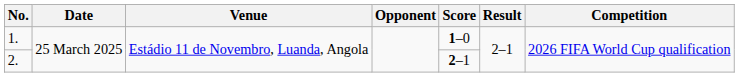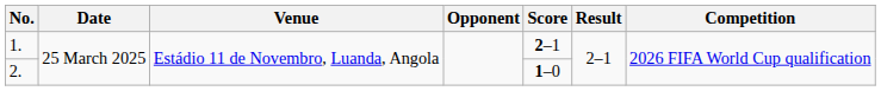 <table class="wikitable">
 <tr>
 <th>No.</th>
 <th>Date</th>
 <th>Venue</th>
 <th>Opponent</th>
 <th>Score</th>
 <th>Result</th>
 <th>Competition</th>
 </tr>
 <tr>
 <td>1.</td>
 <td rowspan=2>25 March 2025</td>
 <td rowspan=2><a href='#'>Estádio 11 de Novembro</a>, <a href='#'>Luanda</a>, Angola</td>
 <td rowspan=2></td>
-<td align=center><strong>1</strong>–0</td>
+<td align=center><strong>2</strong>–1</td>
 <td align=center rowspan=2>2–1</td>
 <td rowspan=2><a href='#'>2026 FIFA World Cup qualification</a></td>
 </tr>
 <tr>
 <td>2.</td>
-<td align=center><strong>2</strong>–1</td>
+<td align=center><strong>1</strong>–0</td>
 </tr>
 </table>
